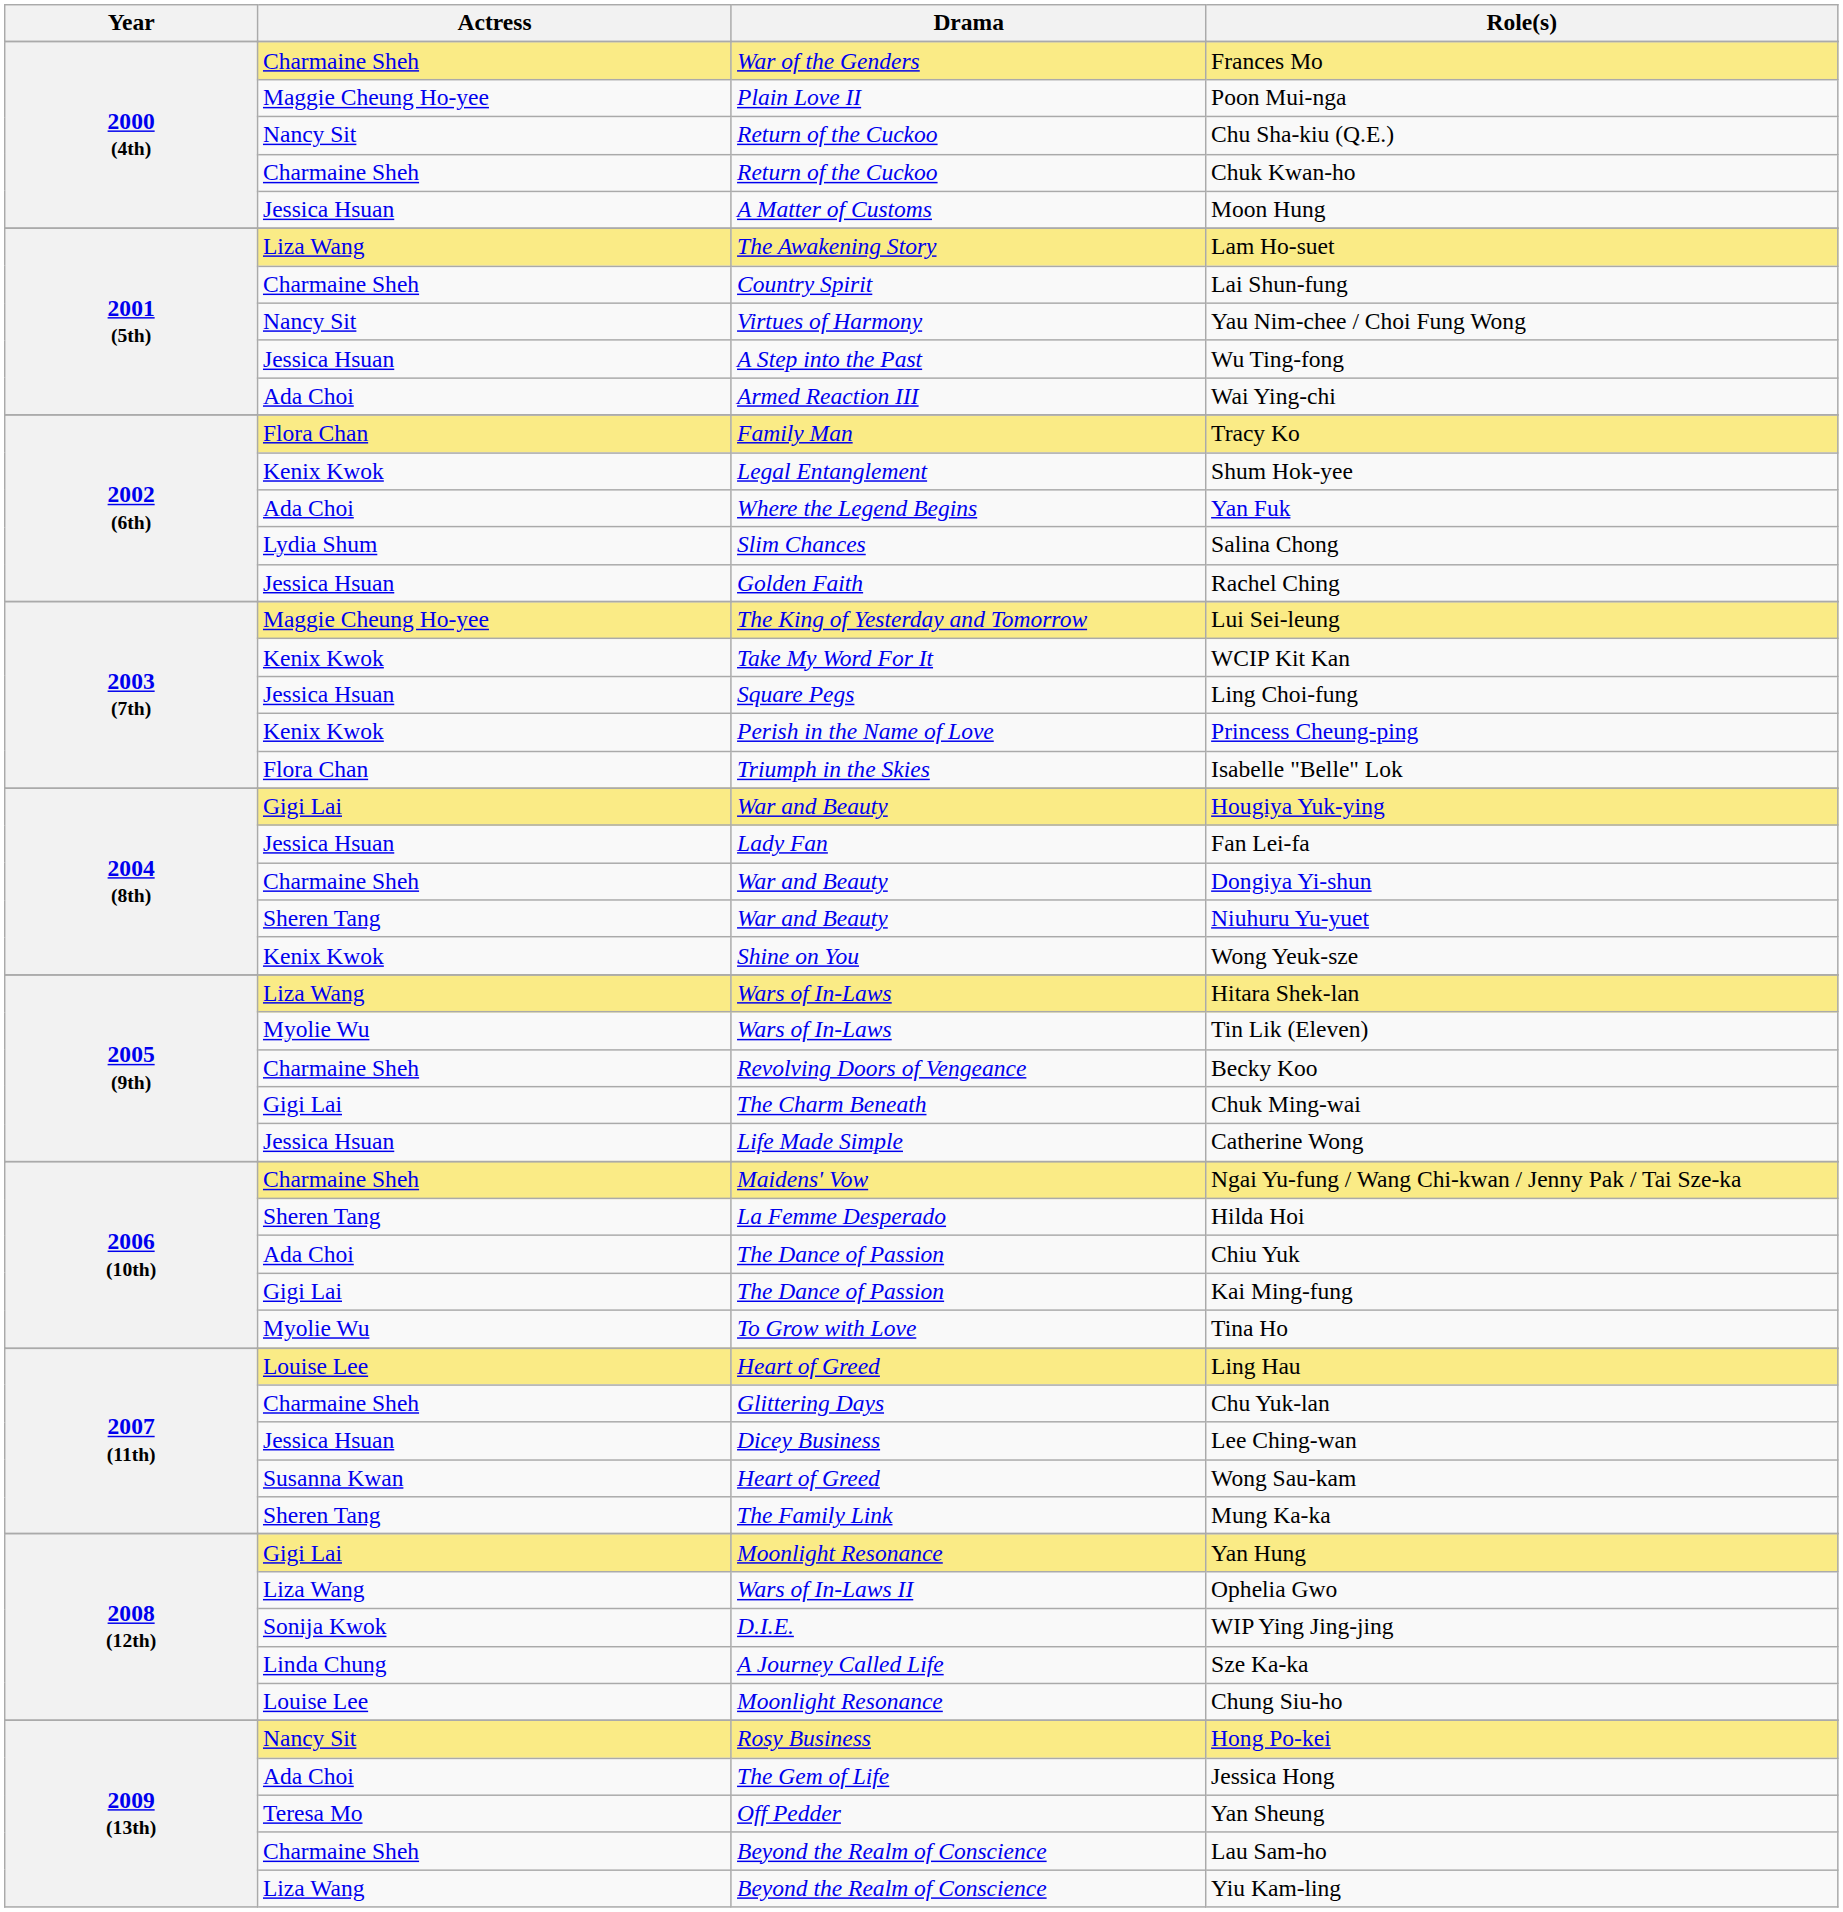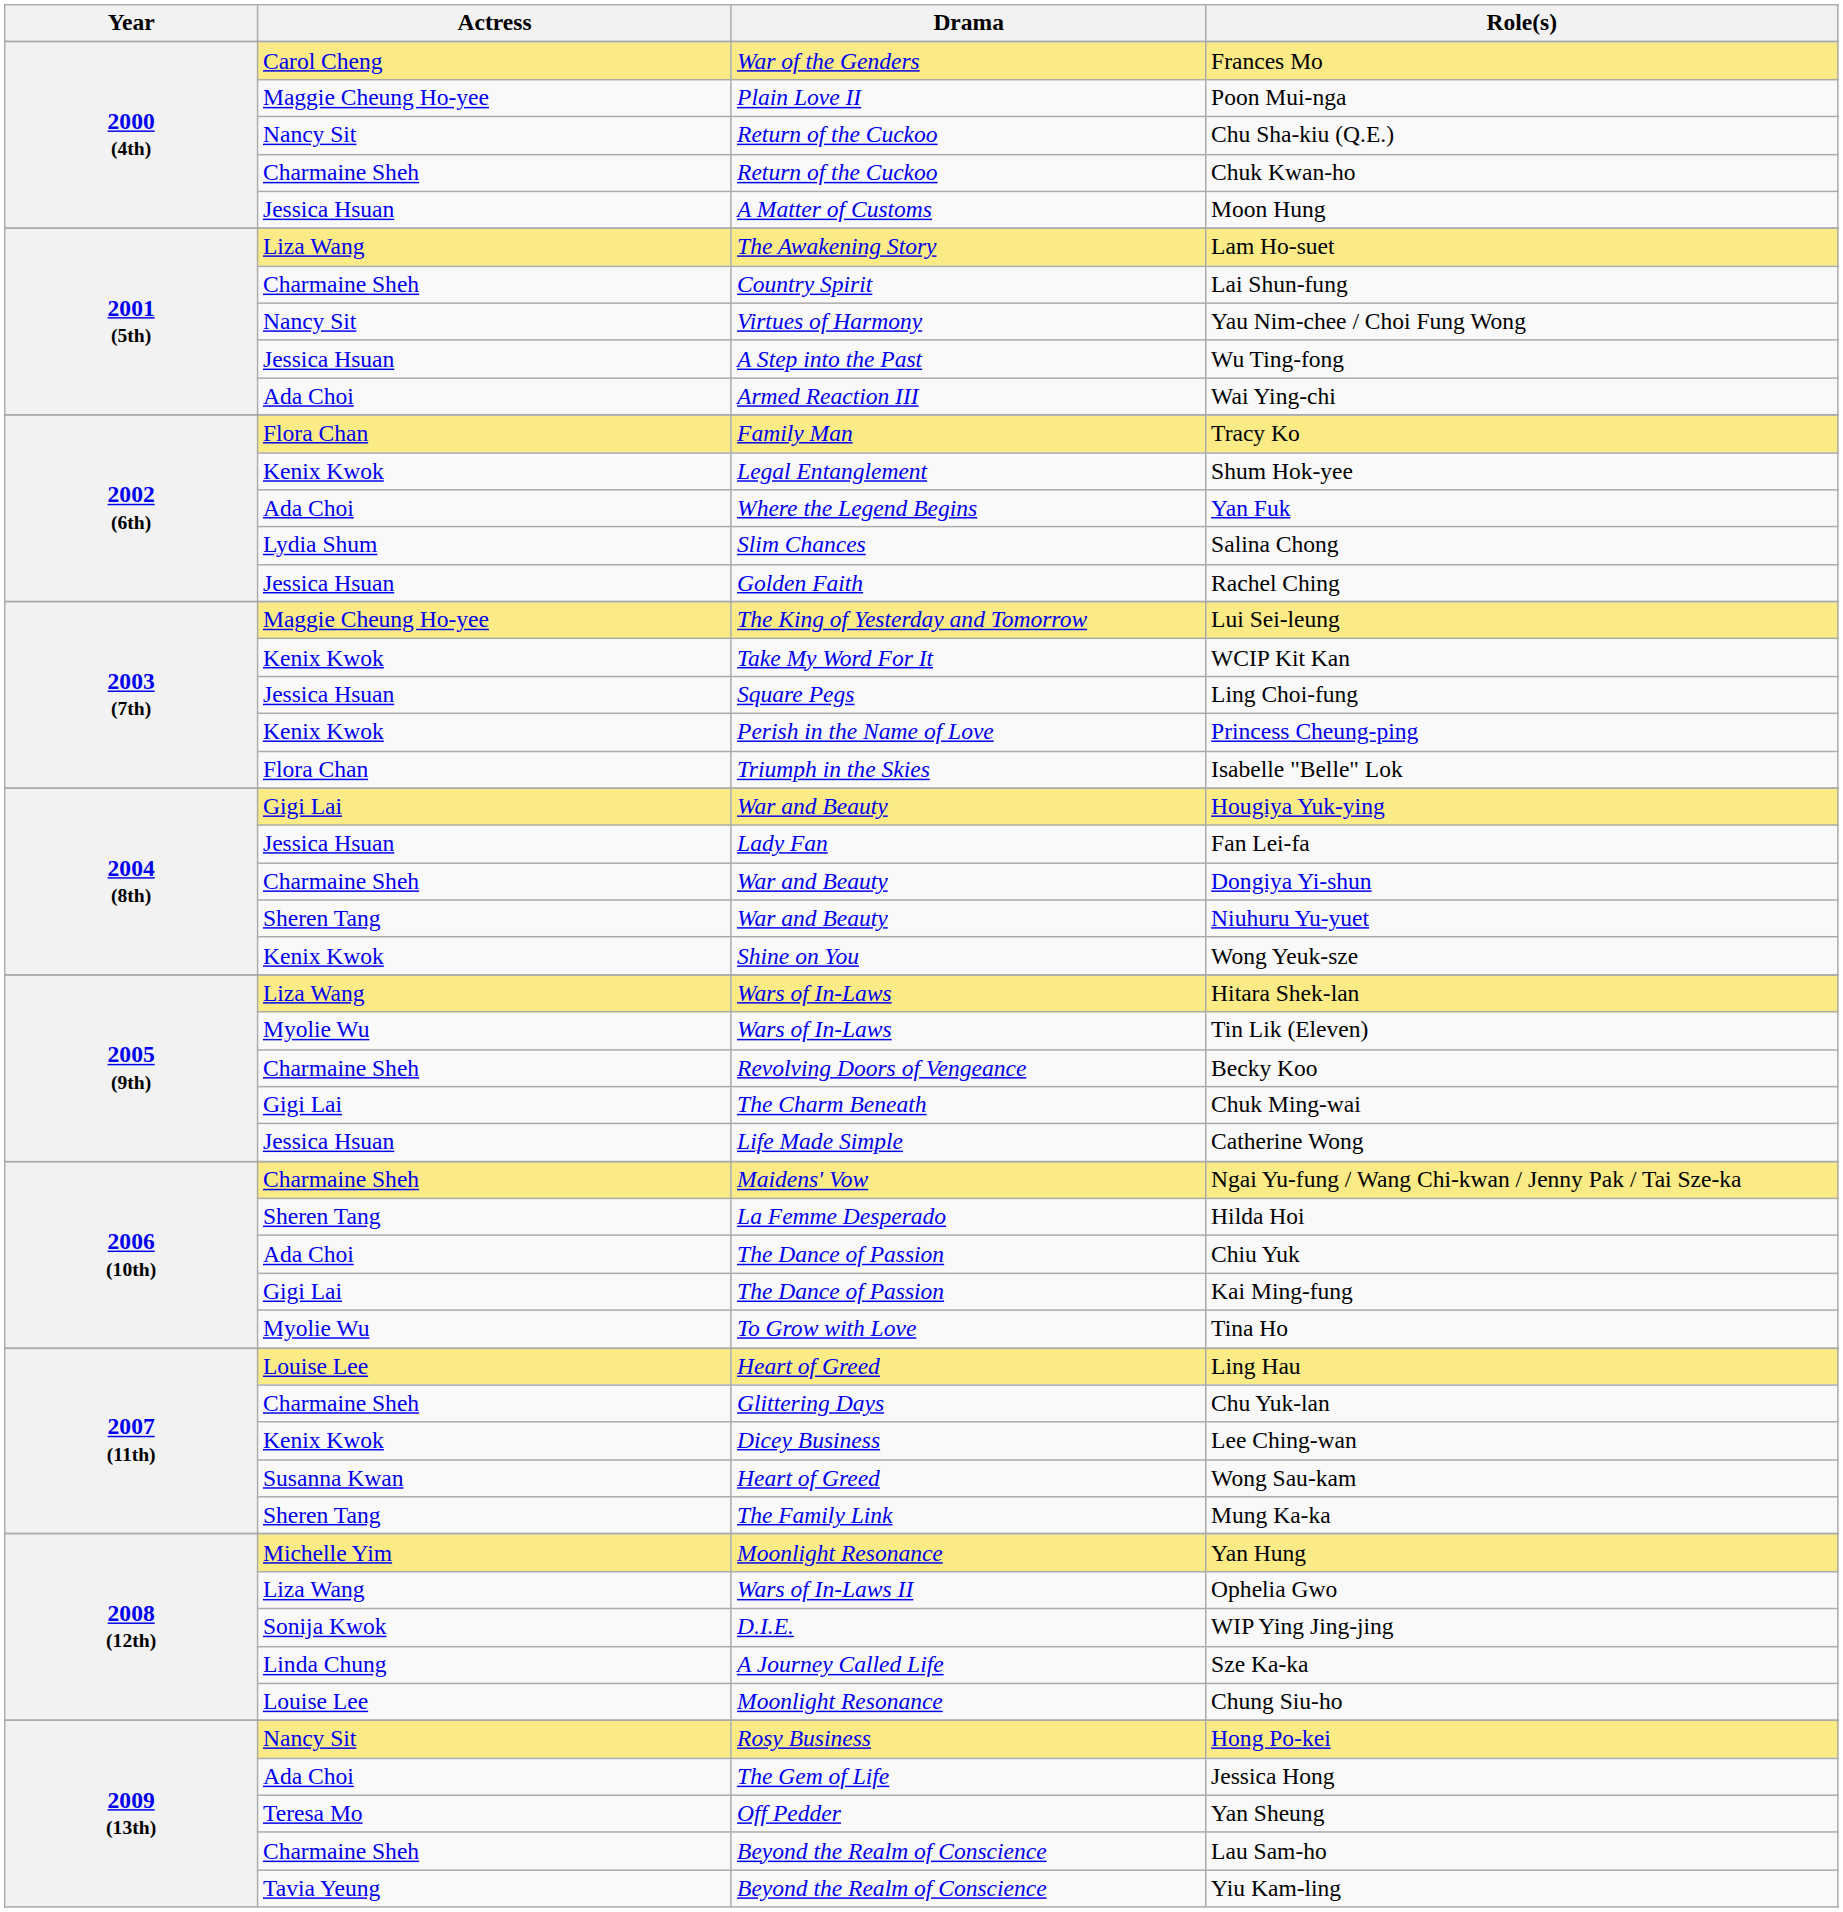 <table class="wikitable">
 <tr>
 <th width="8%">Year</th>
 <th width="15%">Actress</th>
 <th width="15%">Drama</th>
 <th width="20%">Role(s)</th>
 </tr>
 <tr>
 </tr>
 <tr>
 <th scope="row" rowspan=6 style="text-align:center"><strong><a href='#'>2000</a></strong><br><small>(4th)</small></th>
 </tr>
 <tr style="background:#FAEB86">
-<td><a href='#'>Charmaine Sheh</a></td>
+<td><a href='#'>Carol Cheng</a> </td>
 <td><em><a href='#'>War of the Genders</a></em></td>
 <td>Frances Mo</td>
 </tr>
 <tr>
 <td><a href='#'>Maggie Cheung Ho-yee</a></td>
 <td><em><a href='#'>Plain Love II</a></em></td>
 <td>Poon Mui-nga</td>
 </tr>
 <tr>
 <td><a href='#'>Nancy Sit</a></td>
 <td><em><a href='#'>Return of the Cuckoo</a></em></td>
 <td>Chu Sha-kiu (Q.E.)</td>
 </tr>
 <tr>
 <td><a href='#'>Charmaine Sheh</a></td>
 <td><em><a href='#'>Return of the Cuckoo</a></em></td>
 <td>Chuk Kwan-ho</td>
 </tr>
 <tr>
 <td><a href='#'>Jessica Hsuan</a></td>
 <td><em><a href='#'>A Matter of Customs</a></em></td>
 <td>Moon Hung</td>
 </tr>
 <tr>
 </tr>
 <tr>
 <th scope="row" rowspan=6 style="text-align:center"><strong><a href='#'>2001</a></strong><br><small>(5th)</small></th>
 </tr>
 <tr style="background:#FAEB86">
 <td><a href='#'>Liza Wang</a> </td>
 <td><em><a href='#'>The Awakening Story</a></em></td>
 <td>Lam Ho-suet</td>
 </tr>
 <tr>
 <td><a href='#'>Charmaine Sheh</a></td>
 <td><em><a href='#'>Country Spirit</a></em></td>
 <td>Lai Shun-fung</td>
 </tr>
 <tr>
 <td><a href='#'>Nancy Sit</a></td>
 <td><em><a href='#'>Virtues of Harmony</a></em></td>
 <td>Yau Nim-chee / Choi Fung Wong</td>
 </tr>
 <tr>
 <td><a href='#'>Jessica Hsuan</a></td>
 <td><em><a href='#'>A Step into the Past</a></em></td>
 <td>Wu Ting-fong</td>
 </tr>
 <tr>
 <td><a href='#'>Ada Choi</a></td>
 <td><em><a href='#'>Armed Reaction III</a></em></td>
 <td>Wai Ying-chi</td>
 </tr>
 <tr>
 </tr>
 <tr>
 <th scope="row" rowspan=6 style="text-align:center"><strong><a href='#'>2002</a></strong><br><small>(6th)</small></th>
 </tr>
 <tr style="background:#FAEB86">
 <td><a href='#'>Flora Chan</a> </td>
 <td><em><a href='#'>Family Man</a></em></td>
 <td>Tracy Ko</td>
 </tr>
 <tr>
 <td><a href='#'>Kenix Kwok</a></td>
 <td><em><a href='#'>Legal Entanglement</a></em></td>
 <td>Shum Hok-yee</td>
 </tr>
 <tr>
 <td><a href='#'>Ada Choi</a></td>
 <td><em><a href='#'>Where the Legend Begins</a></em></td>
 <td><a href='#'>Yan Fuk</a></td>
 </tr>
 <tr>
 <td><a href='#'>Lydia Shum</a></td>
 <td><em><a href='#'>Slim Chances</a></em></td>
 <td>Salina Chong</td>
 </tr>
 <tr>
 <td><a href='#'>Jessica Hsuan</a></td>
 <td><em><a href='#'>Golden Faith</a></em></td>
 <td>Rachel Ching</td>
 </tr>
 <tr>
 </tr>
 <tr>
 <th scope="row" rowspan=6 style="text-align:center"><strong><a href='#'>2003</a></strong><br><small>(7th)</small></th>
 </tr>
 <tr style="background:#FAEB86">
 <td><a href='#'>Maggie Cheung Ho-yee</a> </td>
 <td><em><a href='#'>The King of Yesterday and Tomorrow</a></em></td>
 <td>Lui Sei-leung</td>
 </tr>
 <tr>
 <td><a href='#'>Kenix Kwok</a></td>
 <td><em><a href='#'>Take My Word For It</a></em></td>
 <td>WCIP Kit Kan</td>
 </tr>
 <tr>
 <td><a href='#'>Jessica Hsuan</a></td>
 <td><em><a href='#'>Square Pegs</a></em></td>
 <td>Ling Choi-fung</td>
 </tr>
 <tr>
 <td><a href='#'>Kenix Kwok</a></td>
 <td><em><a href='#'>Perish in the Name of Love</a></em></td>
 <td><a href='#'>Princess Cheung-ping</a></td>
 </tr>
 <tr>
 <td><a href='#'>Flora Chan</a></td>
 <td><em><a href='#'>Triumph in the Skies</a></em></td>
 <td>Isabelle "Belle" Lok</td>
 </tr>
 <tr>
 </tr>
 <tr>
 <th scope="row" rowspan=6 style="text-align:center"><strong><a href='#'>2004</a></strong><br><small>(8th)</small></th>
 </tr>
 <tr style="background:#FAEB86">
 <td><a href='#'>Gigi Lai</a> </td>
 <td><em><a href='#'>War and Beauty</a></em></td>
 <td><a href='#'>Hougiya Yuk-ying</a></td>
 </tr>
 <tr>
 <td><a href='#'>Jessica Hsuan</a></td>
 <td><em><a href='#'>Lady Fan</a></em></td>
 <td>Fan Lei-fa</td>
 </tr>
 <tr>
 <td><a href='#'>Charmaine Sheh</a></td>
 <td><em><a href='#'>War and Beauty</a></em></td>
 <td><a href='#'>Dongiya Yi-shun</a></td>
 </tr>
 <tr>
 <td><a href='#'>Sheren Tang</a></td>
 <td><em><a href='#'>War and Beauty</a></em></td>
 <td><a href='#'>Niuhuru Yu-yuet</a></td>
 </tr>
 <tr>
 <td><a href='#'>Kenix Kwok</a></td>
 <td><em><a href='#'>Shine on You</a></em></td>
 <td>Wong Yeuk-sze</td>
 </tr>
 <tr>
 </tr>
 <tr>
 <th scope="row" rowspan=6 style="text-align:center"><strong><a href='#'>2005</a></strong><br><small>(9th)</small></th>
 </tr>
 <tr style="background:#FAEB86">
 <td><a href='#'>Liza Wang</a> </td>
 <td><em><a href='#'>Wars of In-Laws</a></em></td>
 <td>Hitara Shek-lan</td>
 </tr>
 <tr>
 <td><a href='#'>Myolie Wu</a></td>
 <td><em><a href='#'>Wars of In-Laws</a></em></td>
 <td>Tin Lik (Eleven)</td>
 </tr>
 <tr>
 <td><a href='#'>Charmaine Sheh</a></td>
 <td><em><a href='#'>Revolving Doors of Vengeance</a></em></td>
 <td>Becky Koo</td>
 </tr>
 <tr>
 <td><a href='#'>Gigi Lai</a></td>
 <td><em><a href='#'>The Charm Beneath</a></em></td>
 <td>Chuk Ming-wai</td>
 </tr>
 <tr>
 <td><a href='#'>Jessica Hsuan</a></td>
 <td><em><a href='#'>Life Made Simple</a></em></td>
 <td>Catherine Wong</td>
 </tr>
 <tr>
 </tr>
 <tr>
 <th scope="row" rowspan=6 style="text-align:center"><strong><a href='#'>2006</a></strong> <br><small>(10th)</small></th>
 </tr>
 <tr style="background:#FAEB86">
 <td><a href='#'>Charmaine Sheh</a> </td>
 <td><em><a href='#'>Maidens' Vow</a></em></td>
 <td>Ngai Yu-fung / Wang Chi-kwan / Jenny Pak / Tai Sze-ka</td>
 </tr>
 <tr>
 <td><a href='#'>Sheren Tang</a></td>
 <td><em><a href='#'>La Femme Desperado</a></em></td>
 <td>Hilda Hoi</td>
 </tr>
 <tr>
 <td><a href='#'>Ada Choi</a></td>
 <td><em><a href='#'>The Dance of Passion</a></em></td>
 <td>Chiu Yuk</td>
 </tr>
 <tr>
 <td><a href='#'>Gigi Lai</a></td>
 <td><em><a href='#'>The Dance of Passion</a></em></td>
 <td>Kai Ming-fung</td>
 </tr>
 <tr>
 <td><a href='#'>Myolie Wu</a></td>
 <td><em><a href='#'>To Grow with Love</a></em></td>
 <td>Tina Ho</td>
 </tr>
 <tr>
 </tr>
 <tr>
 <th scope="row" rowspan=6 style="text-align:center"><strong><a href='#'>2007</a></strong><br><small>(11th)</small></th>
 </tr>
 <tr style="background:#FAEB86">
 <td><a href='#'>Louise Lee</a> </td>
 <td><em><a href='#'>Heart of Greed</a></em></td>
 <td>Ling Hau</td>
 </tr>
 <tr>
 <td><a href='#'>Charmaine Sheh</a></td>
 <td><em><a href='#'>Glittering Days</a></em></td>
 <td>Chu Yuk-lan</td>
 </tr>
 <tr>
-<td><a href='#'>Jessica Hsuan</a></td>
+<td><a href='#'>Kenix Kwok</a></td>
 <td><em><a href='#'>Dicey Business</a></em></td>
 <td>Lee Ching-wan</td>
 </tr>
 <tr>
 <td><a href='#'>Susanna Kwan</a></td>
 <td><em><a href='#'>Heart of Greed</a></em></td>
 <td>Wong Sau-kam</td>
 </tr>
 <tr>
 <td><a href='#'>Sheren Tang</a></td>
 <td><em><a href='#'>The Family Link</a></em></td>
 <td>Mung Ka-ka</td>
 </tr>
 <tr>
 </tr>
 <tr>
 <th scope="row" rowspan=6 style="text-align:center"><strong><a href='#'>2008</a></strong><br><small>(12th)</small></th>
 </tr>
 <tr style="background:#FAEB86">
-<td><a href='#'>Gigi Lai</a></td>
+<td><a href='#'>Michelle Yim</a> </td>
 <td><em><a href='#'>Moonlight Resonance</a></em></td>
 <td>Yan Hung</td>
 </tr>
 <tr>
 <td><a href='#'>Liza Wang</a></td>
 <td><em><a href='#'>Wars of In-Laws II</a></em></td>
 <td>Ophelia Gwo</td>
 </tr>
 <tr>
 <td><a href='#'>Sonija Kwok</a></td>
 <td><em><a href='#'>D.I.E.</a></em></td>
 <td>WIP Ying Jing-jing</td>
 </tr>
 <tr>
 <td><a href='#'>Linda Chung</a></td>
 <td><em><a href='#'>A Journey Called Life</a></em></td>
 <td>Sze Ka-ka</td>
 </tr>
 <tr>
 <td><a href='#'>Louise Lee</a></td>
 <td><em><a href='#'>Moonlight Resonance</a></em></td>
 <td>Chung Siu-ho</td>
 </tr>
 <tr>
 </tr>
 <tr>
 <th scope="row" rowspan=6 style="text-align:center"><strong><a href='#'>2009</a></strong><br><small>(13th)</small></th>
 </tr>
 <tr style="background:#FAEB86">
 <td><a href='#'>Nancy Sit</a></td>
 <td><em><a href='#'>Rosy Business</a></em></td>
 <td><a href='#'>Hong Po-kei</a></td>
 </tr>
 <tr>
 <td><a href='#'>Ada Choi</a></td>
 <td><em><a href='#'>The Gem of Life</a></em></td>
 <td>Jessica Hong</td>
 </tr>
 <tr>
 <td><a href='#'>Teresa Mo</a></td>
 <td><em><a href='#'>Off Pedder</a></em></td>
 <td>Yan Sheung</td>
 </tr>
 <tr>
 <td><a href='#'>Charmaine Sheh</a></td>
 <td><em><a href='#'>Beyond the Realm of Conscience</a></em></td>
 <td>Lau Sam-ho</td>
 </tr>
 <tr>
-<td><a href='#'>Liza Wang</a> </td>
+<td><a href='#'>Tavia Yeung</a></td>
 <td><em><a href='#'>Beyond the Realm of Conscience</a></em></td>
 <td>Yiu Kam-ling</td>
 </tr>
 </table>
